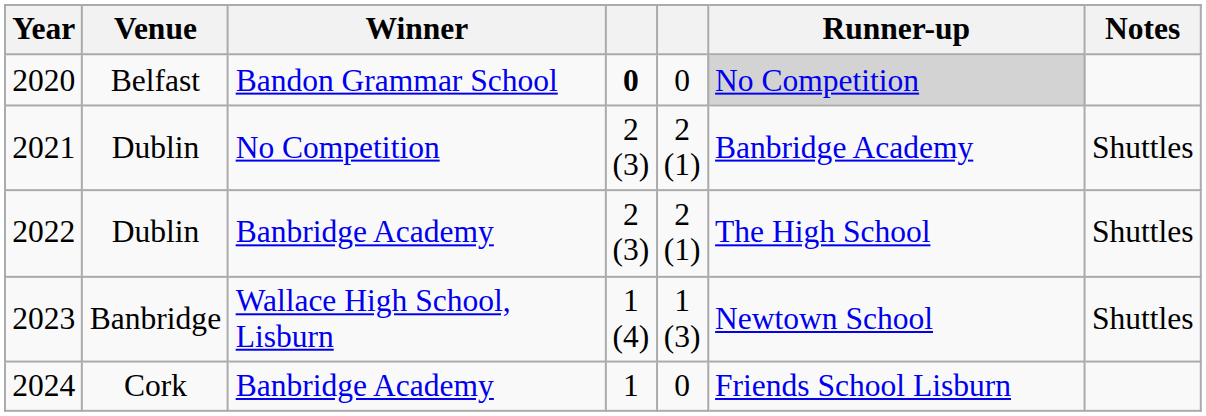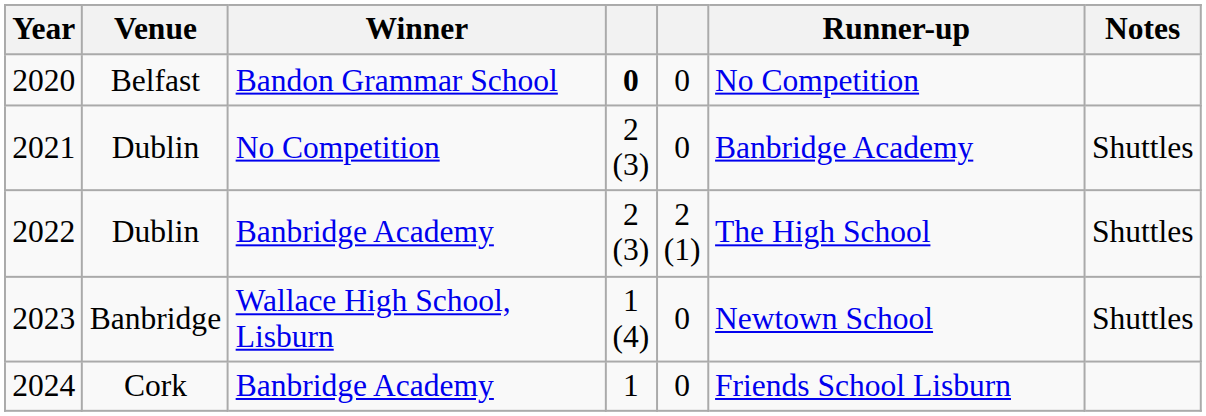 <table class="wikitable">
 <tr>
 <th>Year</th>
 <th width="65">Venue</th>
 <th width="240">Winner</th>
 <th></th>
 <th></th>
 <th width="240">Runner-up</th>
 <th>Notes</th>
 </tr>
 <tr>
 <td align="center">2020</td>
 <td align="center">Belfast</td>
 <td><a href='#'>Bandon Grammar School</a></td>
 <td align="center"><strong>0</strong></td>
 <td align="center">0</td>
-<td style="background: lightgrey;"><a href='#'>No Competition</a></td>
+<td><a href='#'>No Competition</a></td>
 </tr>
 <tr>
 <td align="center">2021</td>
 <td align="center">Dublin</td>
 <td><a href='#'>No Competition</a></td>
 <td align="center">2 (3)</td>
-<td align="center">2 (1)</td>
+<td align="center">0</td>
 <td><a href='#'>Banbridge Academy</a></td>
 <td>Shuttles </td>
 </tr>
 <tr>
 <td align="center">2022</td>
 <td align="center">Dublin</td>
 <td><a href='#'>Banbridge Academy</a></td>
 <td align="center">2 (3)</td>
 <td align="center">2 (1)</td>
 <td><a href='#'>The High School</a></td>
 <td>Shuttles</td>
 </tr>
 <tr>
 <td align="center">2023</td>
 <td align="center">Banbridge</td>
 <td><a href='#'>Wallace High School, Lisburn</a></td>
 <td align="center">1 (4)</td>
-<td align="center">1 (3)</td>
+<td align="center">0</td>
 <td><a href='#'>Newtown School</a></td>
 <td>Shuttles </td>
 </tr>
 <tr>
 <td align="center">2024</td>
 <td align="center">Cork</td>
 <td><a href='#'>Banbridge Academy</a></td>
 <td align="center">1</td>
 <td align="center">0</td>
 <td><a href='#'>Friends School Lisburn</a></td>
 <td></td>
 </tr>
 </table>
